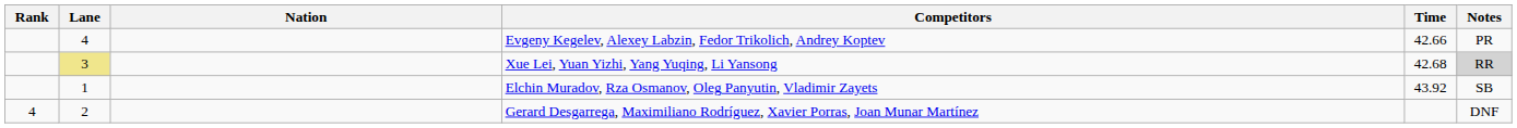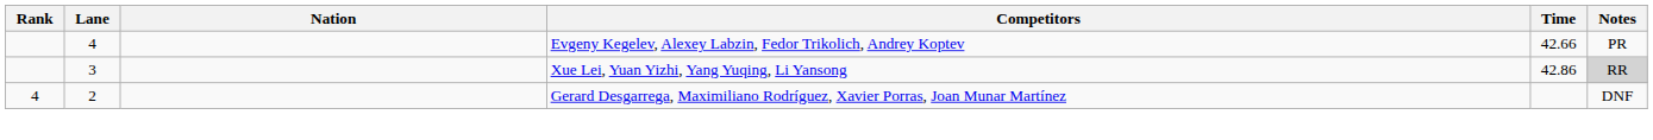 <table class="wikitable sortable"  style="width:80%; text-align:center; font-size:95%;">
 <tr>
 <th width=15>Rank</th>
 <th width=15>Lane</th>
 <th width=300>Nation</th>
 <th width=700>Competitors</th>
 <th width=15>Time</th>
 <th width=15>Notes</th>
 </tr>
 <tr>
 <td></td>
 <td>4</td>
 <td align=left></td>
 <td align=left><a href='#'>Evgeny Kegelev</a>, <a href='#'>Alexey Labzin</a>, <a href='#'>Fedor Trikolich</a>, <a href='#'>Andrey Koptev</a></td>
 <td>42.66</td>
 <td>PR</td>
 </tr>
 <tr>
 <td></td>
-<td style="background: khaki;">3</td>
+<td>3</td>
 <td align=left></td>
 <td align=left><a href='#'>Xue Lei</a>, <a href='#'>Yuan Yizhi</a>, <a href='#'>Yang Yuqing</a>, <a href='#'>Li Yansong</a></td>
-<td>42.68</td>
+<td>42.86</td>
 <td style="background: lightgrey;">RR</td>
-</tr>
-<tr>
-<td></td>
-<td>1</td>
-<td align=left></td>
-<td align=left><a href='#'>Elchin Muradov</a>, <a href='#'>Rza Osmanov</a>, <a href='#'>Oleg Panyutin</a>, <a href='#'>Vladimir Zayets</a></td>
-<td>43.92</td>
-<td>SB</td>
 </tr>
 <tr>
 <td>4</td>
 <td>2</td>
 <td align=left></td>
 <td align=left><a href='#'>Gerard Desgarrega</a>, <a href='#'>Maximiliano Rodríguez</a>, <a href='#'>Xavier Porras</a>, <a href='#'>Joan Munar Martínez</a></td>
 <td></td>
 <td>DNF</td>
 </tr>
 </table>
